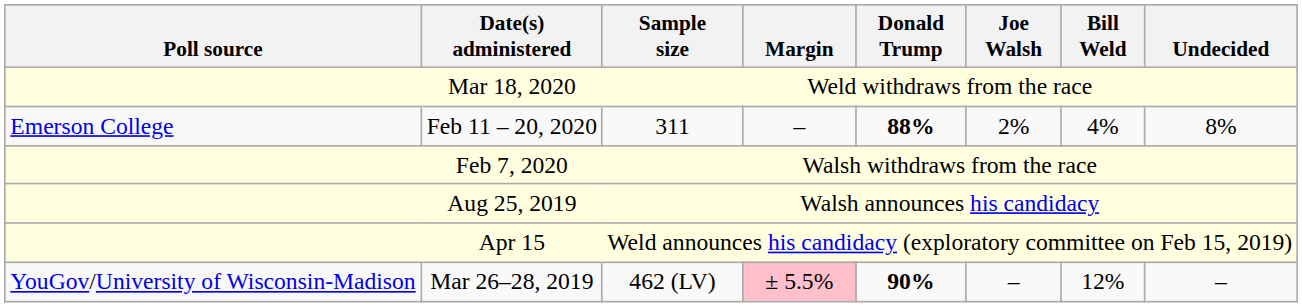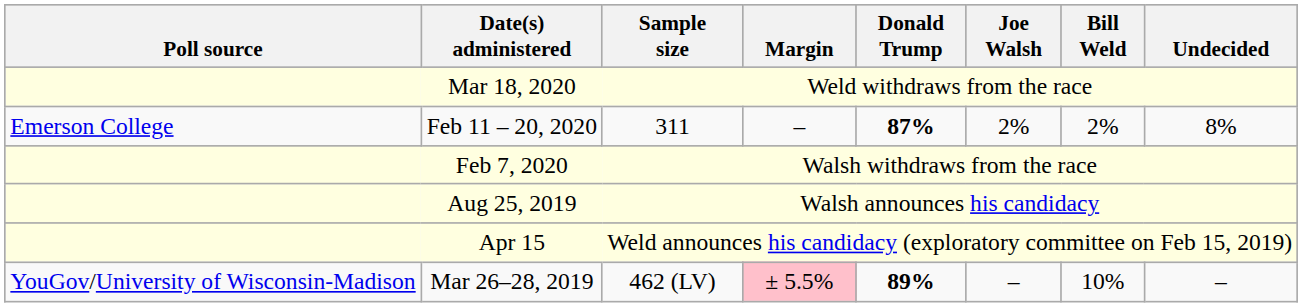 <table class="wikitable" style="font-size:90%;text-align:center;">
 <tr valign=bottom style="font-size:90%;">
 <th>Poll source</th>
 <th>Date(s)<br>administered</th>
 <th>Sample<br>size</th>
 <th>Margin<br></th>
 <th>Donald<br>Trump</th>
 <th>Joe<br>Walsh</th>
 <th>Bill<br>Weld</th>
 <th>Undecided</th>
 </tr>
 <tr style="background:lightyellow;">
 <td style="border-right-style:hidden;"></td>
 <td style="border-right-style:hidden;">Mar 18, 2020</td>
 <td colspan="9">Weld withdraws from the race</td>
 </tr>
 <tr>
 <td style="text-align:left;"><a href='#'>Emerson College</a></td>
 <td>Feb 11 – 20, 2020</td>
 <td>311</td>
 <td>–</td>
-<td><strong>88%</strong></td>
+<td><strong>87%</strong></td>
 <td>2%</td>
-<td>4%</td>
+<td>2%</td>
 <td>8%</td>
 </tr>
 <tr style="background:lightyellow;">
 <td style="border-right-style:hidden;"></td>
 <td style="border-right-style:hidden;">Feb 7, 2020</td>
 <td colspan="10">Walsh withdraws from the race</td>
 </tr>
 <tr style="background:lightyellow;">
 <td style="border-right-style:hidden;"></td>
 <td style="border-right-style:hidden;">Aug 25, 2019</td>
 <td colspan="10">Walsh announces <a href='#'>his candidacy</a></td>
 </tr>
 <tr style="background:lightyellow;">
 <td style="border-right-style:hidden;"></td>
 <td style="border-right-style:hidden;">Apr 15</td>
 <td colspan="10">Weld announces <a href='#'>his candidacy</a> (exploratory committee on Feb 15, 2019)</td>
 </tr>
 <tr>
 <td style="text-align:left;"><a href='#'>YouGov</a>/<a href='#'>University of Wisconsin-Madison</a></td>
 <td>Mar 26–28, 2019</td>
 <td>462 (LV)</td>
 <td style="background: pink;">± 5.5%</td>
-<td><strong>90%</strong></td>
+<td><strong>89%</strong></td>
 <td>–</td>
-<td>12%</td>
+<td>10%</td>
 <td>–</td>
 </tr>
 </table>
